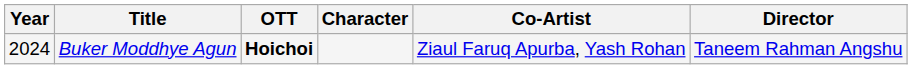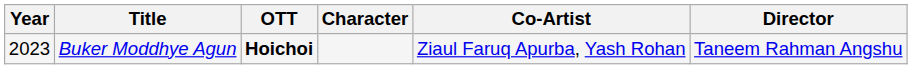 <table class="wikitable sortable" style="background:#F5F5F5;">
 <tr>
 <th>Year</th>
 <th>Title</th>
 <th>OTT</th>
 <th>Character</th>
 <th>Co-Artist</th>
 <th>Director</th>
 </tr>
 <tr>
-<td>2024</td>
+<td>2023</td>
 <td><em><a href='#'>Buker Moddhye Agun</a></em></td>
 <td><strong>Hoichoi</strong></td>
 <td></td>
 <td><a href='#'>Ziaul Faruq Apurba</a>, <a href='#'>Yash Rohan</a></td>
 <td><a href='#'>Taneem Rahman Angshu</a></td>
 </tr>
 </table>
